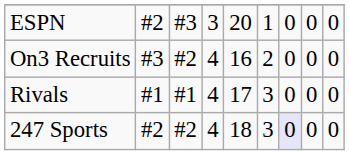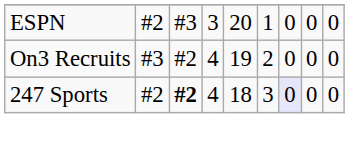 <table class="wikitable">
 <tr>
 </tr>
 <tr>
 <td>ESPN</td>
 <td>#2</td>
 <td>#3</td>
 <td>3</td>
 <td>20</td>
 <td>1</td>
 <td>0</td>
 <td>0</td>
 <td>0</td>
 </tr>
 <tr>
 <td>On3 Recruits</td>
 <td>#3</td>
 <td>#2</td>
 <td>4</td>
-<td>16</td>
+<td>19</td>
 <td>2</td>
-<td>0</td>
-<td>0</td>
-<td>0</td>
-</tr>
-<tr>
-<td>Rivals</td>
-<td>#1</td>
-<td>#1</td>
-<td>4</td>
-<td>17</td>
-<td>3</td>
 <td>0</td>
 <td>0</td>
 <td>0</td>
 </tr>
 <tr>
 <td>247 Sports</td>
 <td>#2</td>
-<td>#2</td>
+<td><strong>#2</strong></td>
 <td>4</td>
 <td>18</td>
 <td>3</td>
 <td style="background: lavender;">0</td>
 <td>0</td>
 <td>0</td>
 </tr>
 </table>
